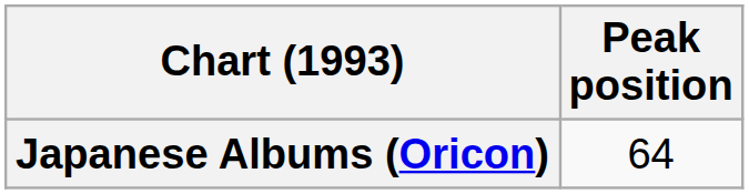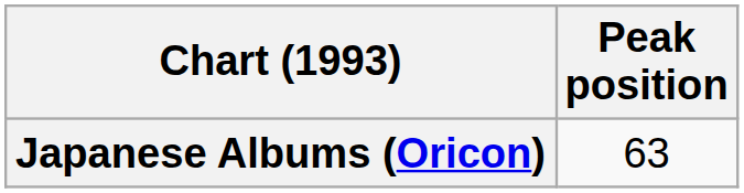 <table class="wikitable plainrowheaders" style="text-align:center;" border="1">
 <tr>
 <th scope="col">Chart (1993)</th>
 <th scope="col">Peak<br>position</th>
 </tr>
 <tr>
 <th scope="row">Japanese Albums (<a href='#'>Oricon</a>)</th>
-<td>64</td>
+<td>63</td>
 </tr>
 </table>
